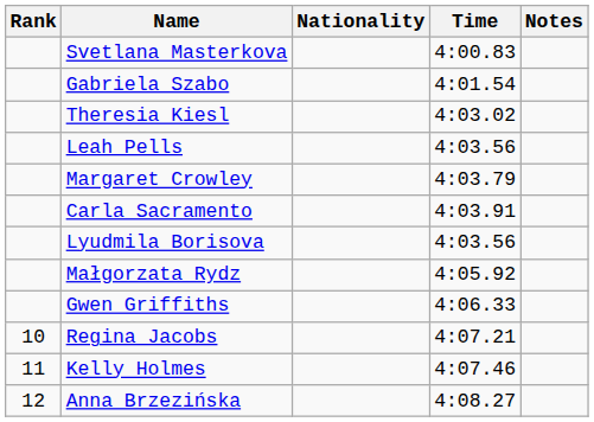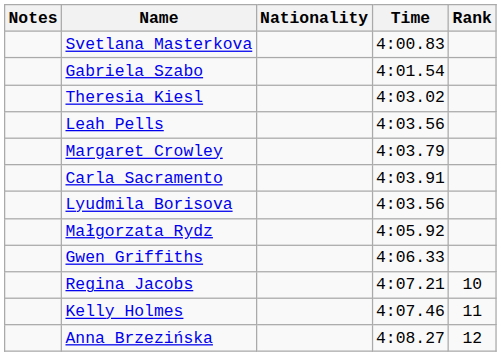 <table class="wikitable sortable" style="text-align:center">
 <tr>
-<th>Rank</th>
+<th>Notes</th>
 <th>Name</th>
 <th>Nationality</th>
 <th>Time</th>
-<th>Notes</th>
+<th>Rank</th>
 </tr>
 <tr>
 <td></td>
 <td align=left><a href='#'>Svetlana Masterkova</a></td>
 <td align=left></td>
 <td>4:00.83</td>
 <td></td>
 </tr>
 <tr>
 <td></td>
 <td align=left><a href='#'>Gabriela Szabo</a></td>
 <td align=left></td>
 <td>4:01.54</td>
 <td></td>
 </tr>
 <tr>
 <td></td>
 <td align=left><a href='#'>Theresia Kiesl</a></td>
 <td align=left></td>
 <td>4:03.02</td>
 <td></td>
 </tr>
 <tr>
 <td></td>
 <td align=left><a href='#'>Leah Pells</a></td>
 <td align=left></td>
 <td>4:03.56</td>
 <td></td>
 </tr>
 <tr>
 <td></td>
 <td align=left><a href='#'>Margaret Crowley</a></td>
 <td align=left></td>
 <td>4:03.79</td>
 <td></td>
 </tr>
 <tr>
 <td></td>
 <td align=left><a href='#'>Carla Sacramento</a></td>
 <td align=left></td>
 <td>4:03.91</td>
 <td></td>
 </tr>
 <tr>
 <td></td>
 <td align=left><a href='#'>Lyudmila Borisova</a></td>
 <td align=left></td>
 <td>4:03.56</td>
 <td></td>
 </tr>
 <tr>
 <td></td>
 <td align=left><a href='#'>Małgorzata Rydz</a></td>
 <td align=left></td>
 <td>4:05.92</td>
 <td></td>
 </tr>
 <tr>
 <td></td>
 <td align=left><a href='#'>Gwen Griffiths</a></td>
 <td align=left></td>
 <td>4:06.33</td>
 <td></td>
 </tr>
 <tr>
-<td>10</td>
+<td></td>
 <td align=left><a href='#'>Regina Jacobs</a></td>
 <td align=left></td>
 <td>4:07.21</td>
-<td></td>
+<td>10</td>
 </tr>
 <tr>
-<td>11</td>
+<td></td>
 <td align=left><a href='#'>Kelly Holmes</a></td>
 <td align=left></td>
 <td>4:07.46</td>
-<td></td>
+<td>11</td>
 </tr>
 <tr>
-<td>12</td>
+<td></td>
 <td align=left><a href='#'>Anna Brzezińska</a></td>
 <td align=left></td>
 <td>4:08.27</td>
-<td></td>
+<td>12</td>
 </tr>
 </table>
